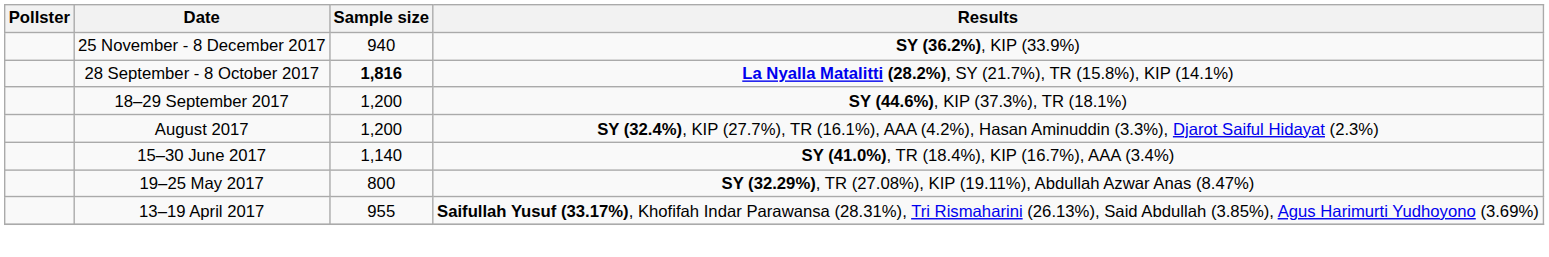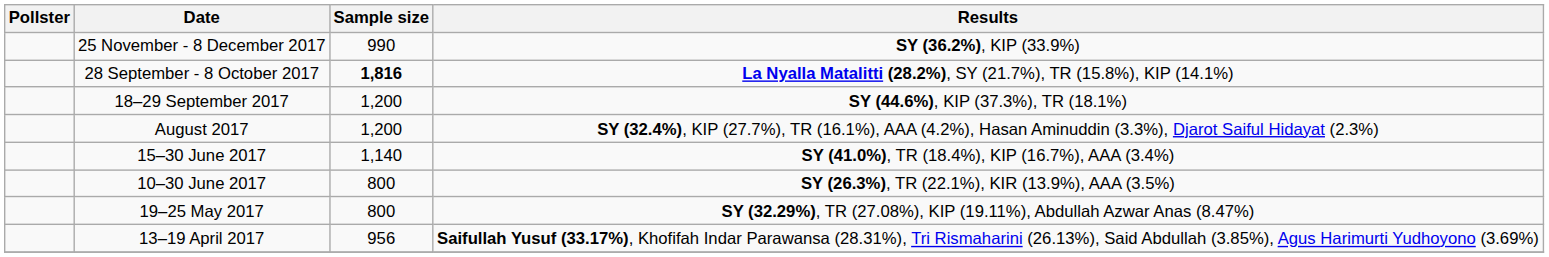 <table class="wikitable sortable" style="text-align: center; font-size: 75%;">
 <tr>
 <th>Pollster</th>
 <th>Date</th>
 <th>Sample size</th>
 <th>Results</th>
 </tr>
 <tr>
 <td></td>
 <td>25 November - 8 December 2017</td>
-<td>940</td>
+<td>990</td>
 <td><strong>SY (36.2%)</strong>, KIP (33.9%)</td>
 </tr>
 <tr>
 <td></td>
 <td>28 September - 8 October 2017</td>
 <td><strong>1,816</strong></td>
 <td><strong><a href='#'>La Nyalla Matalitti</a> (28.2%)</strong>, SY (21.7%), TR (15.8%), KIP (14.1%)</td>
 </tr>
 <tr>
 <td></td>
 <td>18–29 September 2017</td>
 <td>1,200</td>
 <td><strong>SY (44.6%)</strong>, KIP (37.3%), TR (18.1%)</td>
 </tr>
 <tr>
 <td></td>
 <td>August 2017</td>
 <td>1,200</td>
 <td><strong>SY (32.4%)</strong>, KIP (27.7%), TR (16.1%), AAA (4.2%), Hasan Aminuddin (3.3%), <a href='#'>Djarot Saiful Hidayat</a> (2.3%)</td>
 </tr>
 <tr>
 <td></td>
 <td>15–30 June 2017</td>
 <td>1,140</td>
 <td><strong>SY (41.0%)</strong>, TR (18.4%), KIP (16.7%), AAA (3.4%)</td>
 </tr>
 <tr>
 <td></td>
+<td>10–30 June 2017</td>
+<td>800</td>
+<td><strong>SY (26.3%)</strong>, TR (22.1%), KIR (13.9%), AAA (3.5%)</td>
+</tr>
+<tr>
+<td></td>
 <td>19–25 May 2017</td>
 <td>800</td>
 <td><strong>SY (32.29%)</strong>, TR (27.08%), KIP (19.11%), Abdullah Azwar Anas (8.47%)</td>
 </tr>
 <tr>
 <td></td>
 <td>13–19 April 2017</td>
-<td>955</td>
+<td>956</td>
 <td><strong>Saifullah Yusuf (33.17%)</strong>, Khofifah Indar Parawansa (28.31%), <a href='#'>Tri Rismaharini</a> (26.13%), Said Abdullah (3.85%), <a href='#'>Agus Harimurti Yudhoyono</a> (3.69%)</td>
 </tr>
 <tr>
 </tr>
 </table>
